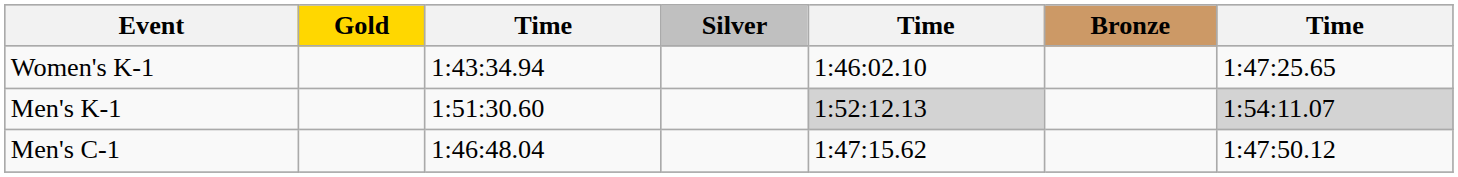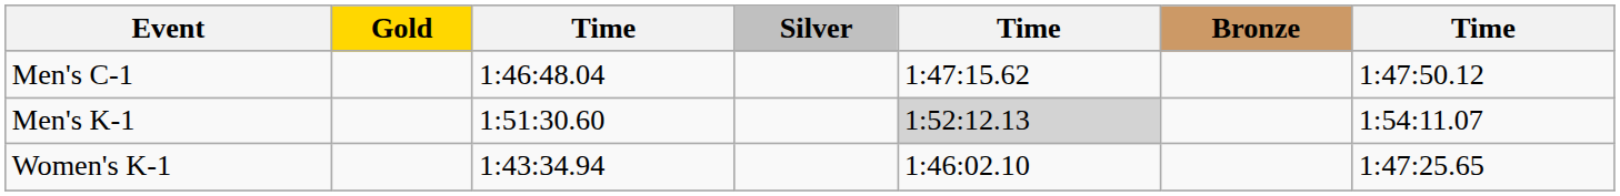 <table class="wikitable" width=100%>
 <tr>
 <th>Event</th>
 <td align=center bgcolor="gold"><strong>Gold</strong></td>
 <th>Time</th>
 <td align=center bgcolor="silver"><strong>Silver</strong></td>
 <th>Time</th>
 <td align=center bgcolor="CC9966"><strong>Bronze</strong></td>
 <th>Time</th>
 </tr>
 <tr>
+<td>Men's C-1</td>
+<td></td>
+<td>1:46:48.04</td>
+<td></td>
+<td>1:47:15.62</td>
+<td></td>
+<td>1:47:50.12</td>
+</tr>
+<tr>
+<td>Men's K-1</td>
+<td></td>
+<td>1:51:30.60</td>
+<td></td>
+<td style="background: lightgrey;">1:52:12.13</td>
+<td></td>
+<td>1:54:11.07</td>
+</tr>
+<tr>
 <td>Women's K-1</td>
 <td></td>
 <td>1:43:34.94</td>
 <td></td>
 <td>1:46:02.10</td>
 <td></td>
 <td>1:47:25.65</td>
 </tr>
-<tr>
-<td>Men's K-1</td>
-<td></td>
-<td>1:51:30.60</td>
-<td></td>
-<td style="background: lightgrey;">1:52:12.13</td>
-<td></td>
-<td style="background: lightgrey;">1:54:11.07</td>
-</tr>
-<tr>
-<td>Men's C-1</td>
-<td></td>
-<td>1:46:48.04</td>
-<td></td>
-<td>1:47:15.62</td>
-<td></td>
-<td>1:47:50.12</td>
-</tr>
 </table>
